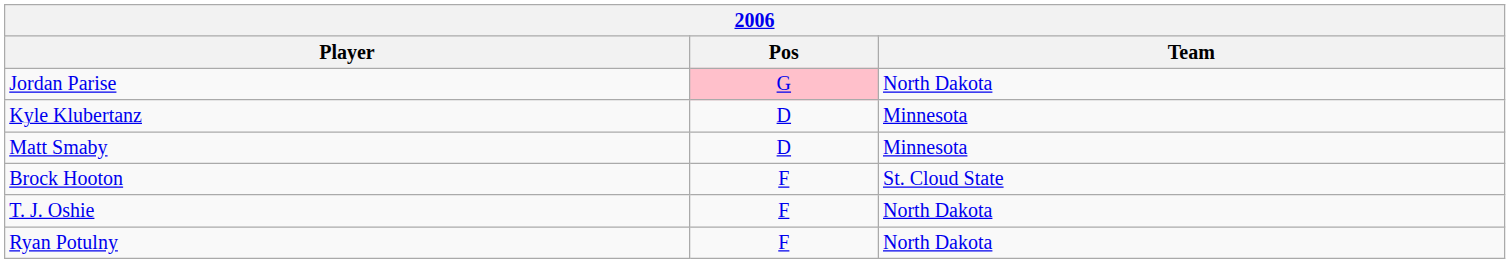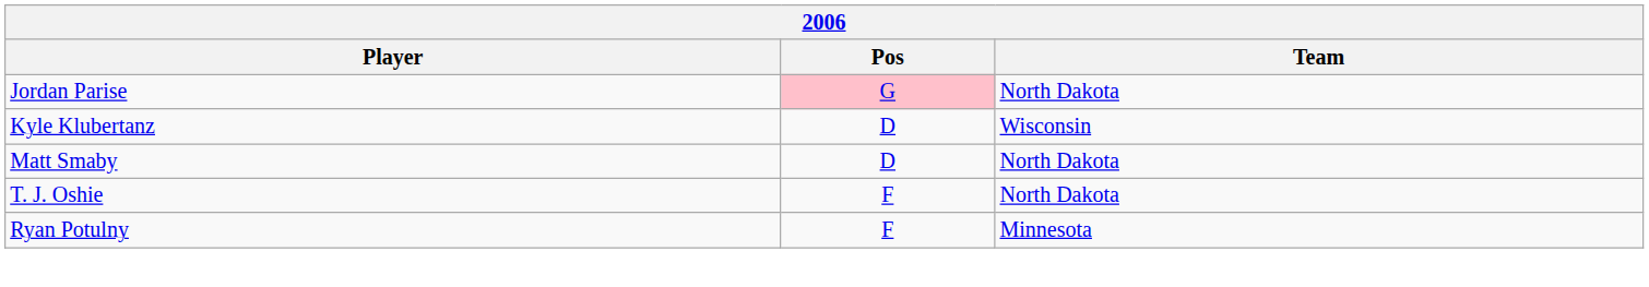 <table class="wikitable" width=95%>
 <tr>
 <th colspan=3><a href='#'>2006</a></th>
 </tr>
 <tr>
 <th>Player</th>
 <th>Pos</th>
 <th>Team</th>
 </tr>
 <tr>
 <td><a href='#'>Jordan Parise</a></td>
 <td align=center style="background: pink;"><a href='#'>G</a></td>
 <td><a href='#'>North Dakota</a></td>
 </tr>
 <tr>
 <td><a href='#'>Kyle Klubertanz</a></td>
 <td align=center><a href='#'>D</a></td>
-<td><a href='#'>Minnesota</a></td>
+<td><a href='#'>Wisconsin</a></td>
 </tr>
 <tr>
 <td><a href='#'>Matt Smaby</a></td>
 <td align=center><a href='#'>D</a></td>
-<td><a href='#'>Minnesota</a></td>
-</tr>
-<tr>
-<td><a href='#'>Brock Hooton</a></td>
-<td align=center><a href='#'>F</a></td>
-<td><a href='#'>St. Cloud State</a></td>
+<td><a href='#'>North Dakota</a></td>
 </tr>
 <tr>
 <td><a href='#'>T. J. Oshie</a></td>
 <td align=center><a href='#'>F</a></td>
 <td><a href='#'>North Dakota</a></td>
 </tr>
 <tr>
 <td><a href='#'>Ryan Potulny</a></td>
 <td align=center><a href='#'>F</a></td>
-<td><a href='#'>North Dakota</a></td>
+<td><a href='#'>Minnesota</a></td>
 </tr>
 </table>
